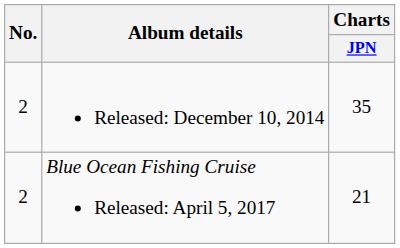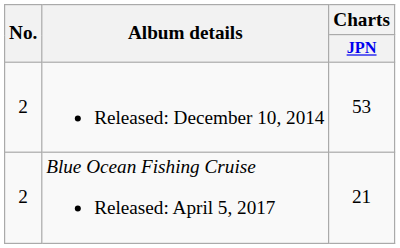 <table class="wikitable">
 <tr>
 <th rowspan="2">No.</th>
 <th rowspan="2">Album details</th>
 <th>Charts</th>
 </tr>
 <tr style="width:3em;font-size:85%;">
 <th><a href='#'>JPN</a><br></th>
 </tr>
 <tr>
 <td align="center">2</td>
 <td><br><ul><li>Released: December 10, 2014</li></ul></td>
-<td align="center">35</td>
+<td align="center">53</td>
 </tr>
 <tr>
 <td align="center">2</td>
 <td><em>Blue Ocean Fishing Cruise</em><br><ul><li>Released: April 5, 2017</li></ul></td>
 <td align="center">21</td>
 </tr>
 </table>
